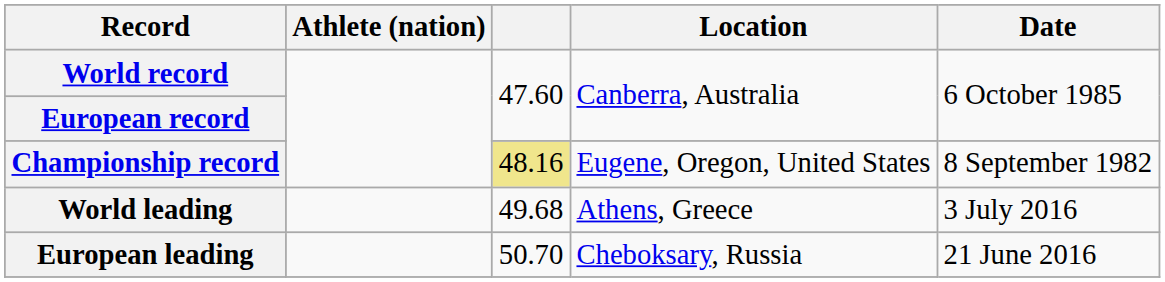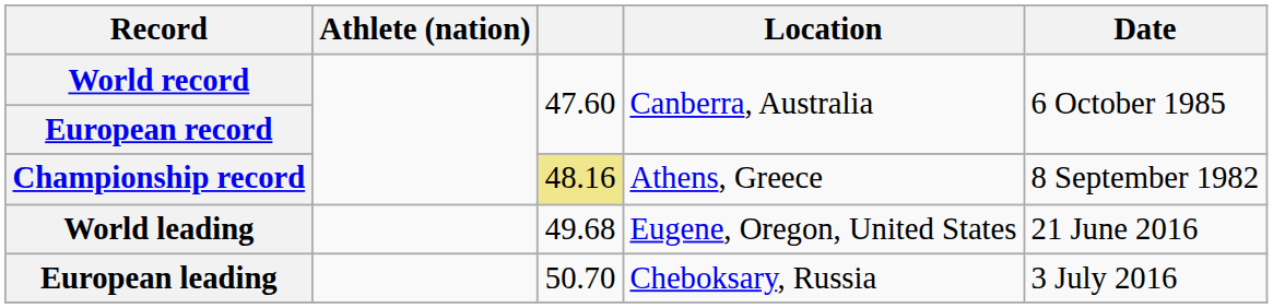 <table class="wikitable">
 <tr>
 <th scope="col">Record</th>
 <th scope="col">Athlete (nation)</th>
 <th scope="col"></th>
 <th scope="col">Location</th>
 <th scope="col">Date</th>
 </tr>
 <tr>
 <th scope="row"><a href='#'>World record</a></th>
 <td rowspan="3"></td>
 <td rowspan="2">47.60</td>
 <td rowspan="2"><a href='#'>Canberra</a>, Australia</td>
 <td rowspan="2">6 October 1985</td>
 </tr>
 <tr>
 <th scope="row"><a href='#'>European record</a></th>
 </tr>
 <tr>
 <th scope="row"><a href='#'>Championship record</a></th>
 <td style="background: khaki;">48.16</td>
-<td><a href='#'>Eugene</a>, Oregon, United States</td>
+<td><a href='#'>Athens</a>, Greece</td>
 <td>8 September 1982</td>
 </tr>
 <tr>
 <th scope="row">World leading</th>
 <td></td>
 <td>49.68</td>
-<td><a href='#'>Athens</a>, Greece</td>
-<td>3 July 2016</td>
+<td><a href='#'>Eugene</a>, Oregon, United States</td>
+<td>21 June 2016</td>
 </tr>
 <tr>
 <th scope="row">European leading</th>
 <td></td>
 <td>50.70</td>
 <td><a href='#'>Cheboksary</a>, Russia</td>
-<td>21 June 2016</td>
+<td>3 July 2016</td>
 </tr>
 </table>
